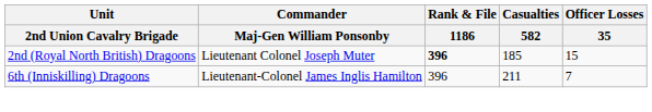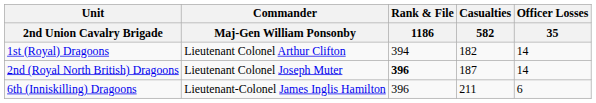 <table class="wikitable">
 <tr>
 <th>Unit</th>
 <th>Commander</th>
 <th>Rank & File</th>
 <th>Casualties</th>
 <th>Officer Losses</th>
 </tr>
 <tr>
 <th>2nd Union Cavalry Brigade</th>
 <th>Maj-Gen William Ponsonby </th>
 <th>1186</th>
 <th>582</th>
 <th>35</th>
 </tr>
 <tr>
+<td><a href='#'>1st (Royal) Dragoons</a></td>
+<td>Lieutenant Colonel <a href='#'>Arthur Clifton</a></td>
+<td>394</td>
+<td>182</td>
+<td>14</td>
+</tr>
+<tr>
 <td><a href='#'>2nd (Royal North British) Dragoons</a></td>
 <td>Lieutenant Colonel <a href='#'>Joseph Muter</a></td>
 <td><strong>396</strong></td>
-<td>185</td>
-<td>15</td>
+<td>187</td>
+<td>14</td>
 </tr>
 <tr>
 <td><a href='#'>6th (Inniskilling) Dragoons</a></td>
 <td>Lieutenant-Colonel <a href='#'>James Inglis Hamilton</a> </td>
 <td>396</td>
 <td>211</td>
-<td>7</td>
+<td>6</td>
 </tr>
 </table>
